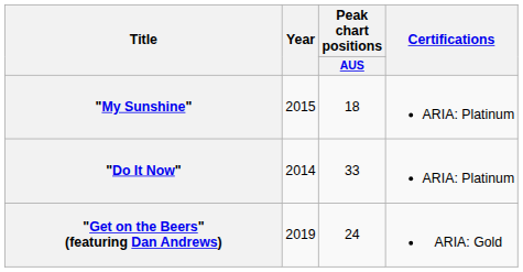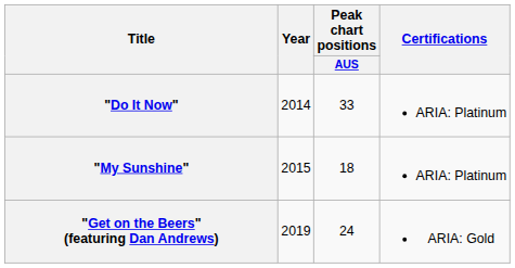 <table class="wikitable plainrowheaders" style="text-align:center;">
 <tr>
 <th scope="colw" rowspan="2" style="width:20em;">Title</th>
 <th scope="col" rowspan="2">Year</th>
 <th scope="col" colspan="1">Peak chart positions</th>
 <th scope="col" rowspan="2"><a href='#'>Certifications</a></th>
 </tr>
 <tr>
 <th scope="col" style="width:3em;font-size:85%;"><a href='#'>AUS</a><br></th>
 </tr>
 <tr>
+<th scope="row">"<a href='#'>Do It Now</a>"</th>
+<td rowspan="1">2014</td>
+<td>33</td>
+<td><br><ul><li>ARIA: Platinum</li></ul></td>
+</tr>
+<tr>
 <th scope="row">"<a href='#'>My Sunshine</a>"</th>
 <td>2015</td>
 <td>18</td>
-<td><br><ul><li>ARIA: Platinum</li></ul></td>
-</tr>
-<tr>
-<th scope="row">"<a href='#'>Do It Now</a>"</th>
-<td rowspan="1">2014</td>
-<td>33</td>
 <td><br><ul><li>ARIA: Platinum</li></ul></td>
 </tr>
 <tr>
 <th scope="row">"<a href='#'>Get on the Beers</a>"<br><span>(featuring <a href='#'>Dan Andrews</a>)</span></th>
 <td>2019</td>
 <td>24</td>
 <td><br><ul><li>ARIA: Gold</li></ul></td>
 </tr>
 </table>
